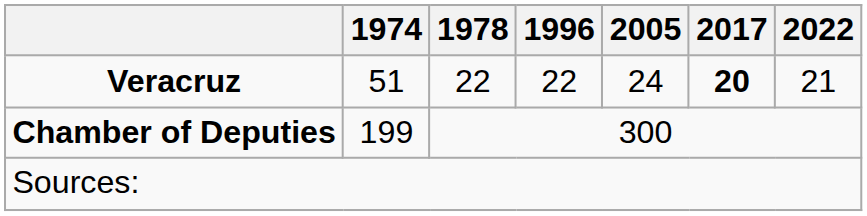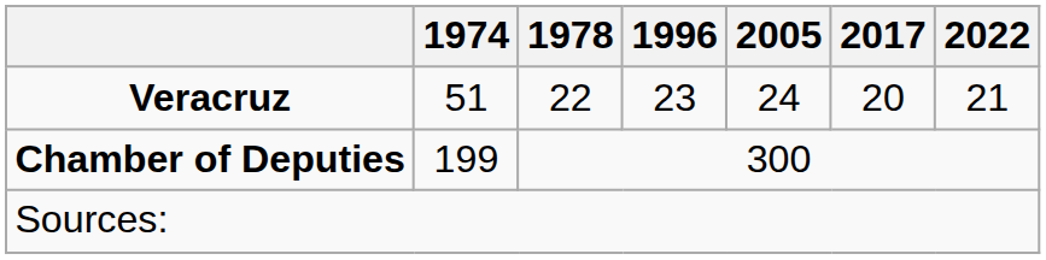 <table class="wikitable" style="text-align: center">
 <tr>
 <th></th>
 <th>1974</th>
 <th>1978</th>
 <th>1996</th>
 <th>2005</th>
 <th>2017</th>
 <th>2022</th>
 </tr>
 <tr>
 <td><strong>Veracruz</strong></td>
 <td>51</td>
 <td>22</td>
-<td>22</td>
+<td>23</td>
 <td>24</td>
-<td><strong>20</strong></td>
+<td>20</td>
 <td>21</td>
 </tr>
 <tr>
 <td><strong>Chamber of Deputies</strong></td>
 <td>199</td>
 <td colspan=5>300</td>
 </tr>
 <tr>
 <td colspan=7 style="text-align: left">Sources: </td>
 </tr>
 </table>
